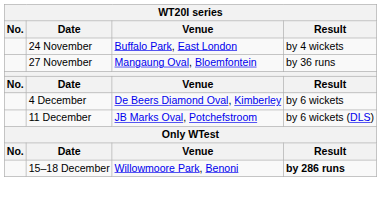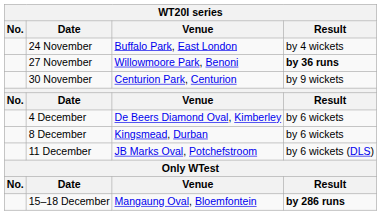 <table class="wikitable">
 <tr>
 <th colspan="4">WT20I series</th>
 </tr>
 <tr>
 <th>No.</th>
 <th>Date</th>
 <th>Venue</th>
 <th>Result</th>
 </tr>
 <tr>
 <td></td>
 <td>24 November</td>
 <td><a href='#'>Buffalo Park</a>, <a href='#'>East London</a></td>
 <td> by 4 wickets</td>
 </tr>
 <tr>
 <td></td>
 <td>27 November</td>
-<td><a href='#'>Mangaung Oval</a>, <a href='#'>Bloemfontein</a></td>
-<td> by 36 runs</td>
+<td><a href='#'>Willowmoore Park</a>, <a href='#'>Benoni</a></td>
+<td><strong> by 36 runs</strong></td>
+</tr>
+<tr>
+<td></td>
+<td>30 November</td>
+<td><a href='#'>Centurion Park</a>, <a href='#'>Centurion</a></td>
+<td> by 9 wickets</td>
 </tr>
 <tr>
 <th colspan="4"></th>
 </tr>
 <tr>
 <th>No.</th>
 <th>Date</th>
 <th>Venue</th>
 <th>Result</th>
 </tr>
 <tr>
 <td></td>
 <td>4 December</td>
 <td><a href='#'>De Beers Diamond Oval</a>, <a href='#'>Kimberley</a></td>
+<td> by 6 wickets</td>
+</tr>
+<tr>
+<td></td>
+<td>8 December</td>
+<td><a href='#'>Kingsmead</a>, <a href='#'>Durban</a></td>
 <td> by 6 wickets</td>
 </tr>
 <tr>
 <td></td>
 <td>11 December</td>
 <td><a href='#'>JB Marks Oval</a>, <a href='#'>Potchefstroom</a></td>
 <td> by 6 wickets (<a href='#'>DLS</a>)</td>
 </tr>
 <tr>
 <th colspan="4">Only WTest</th>
 </tr>
 <tr>
 <th>No.</th>
 <th>Date</th>
 <th>Venue</th>
 <th>Result</th>
 </tr>
 <tr>
 <td></td>
 <td>15–18 December</td>
-<td><a href='#'>Willowmoore Park</a>, <a href='#'>Benoni</a></td>
+<td><a href='#'>Mangaung Oval</a>, <a href='#'>Bloemfontein</a></td>
 <td><strong> by 286 runs</strong></td>
 </tr>
 </table>
